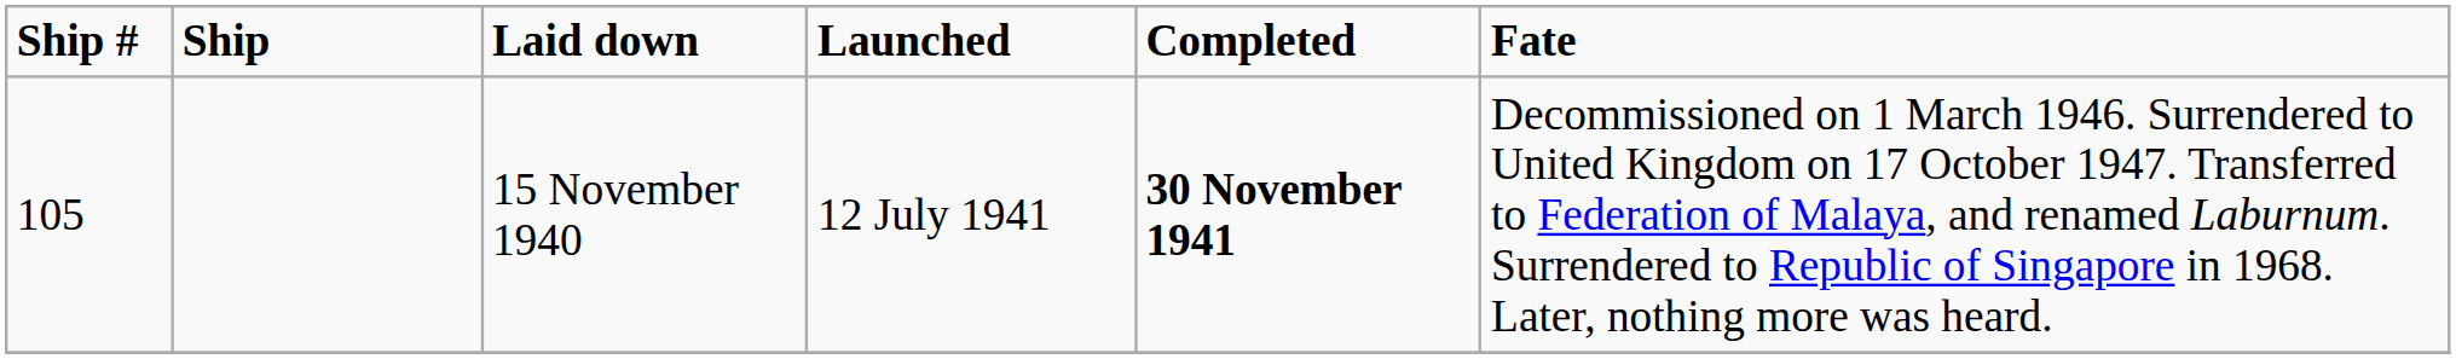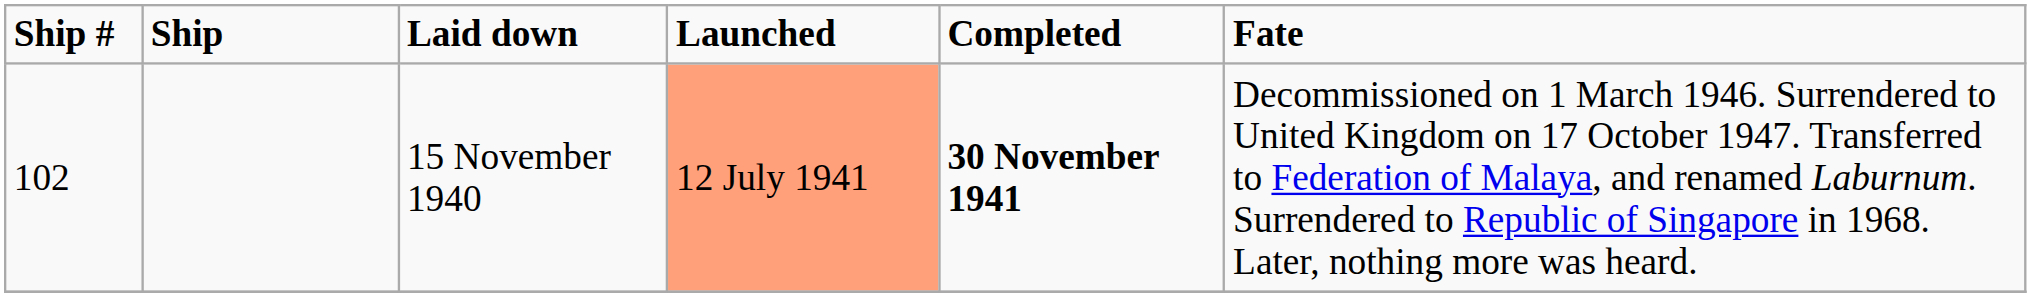 <table class="wikitable">
 <tr>
 <td width="4%"><strong>Ship #</strong></td>
 <td width="8%"><strong>Ship</strong></td>
 <td width="8%" bgcolor=><strong>Laid down</strong></td>
 <td width="8%" bgcolor=><strong>Launched</strong></td>
 <td width="8%" bgcolor=><strong>Completed</strong></td>
 <td width="25%" bgcolor=><strong>Fate</strong></td>
 </tr>
 <tr>
-<td>105</td>
+<td>102</td>
 <td> </td>
 <td>15 November 1940</td>
-<td>12 July 1941</td>
+<td style="background: lightsalmon;">12 July 1941</td>
 <td><strong>30 November 1941</strong></td>
 <td>Decommissioned on 1 March 1946. Surrendered to United Kingdom on 17 October 1947. Transferred to <a href='#'>Federation of Malaya</a>, and renamed <em>Laburnum</em>. Surrendered to <a href='#'>Republic of Singapore</a> in 1968. Later, nothing more was heard.</td>
 </tr>
 <tr>
 </tr>
 </table>
